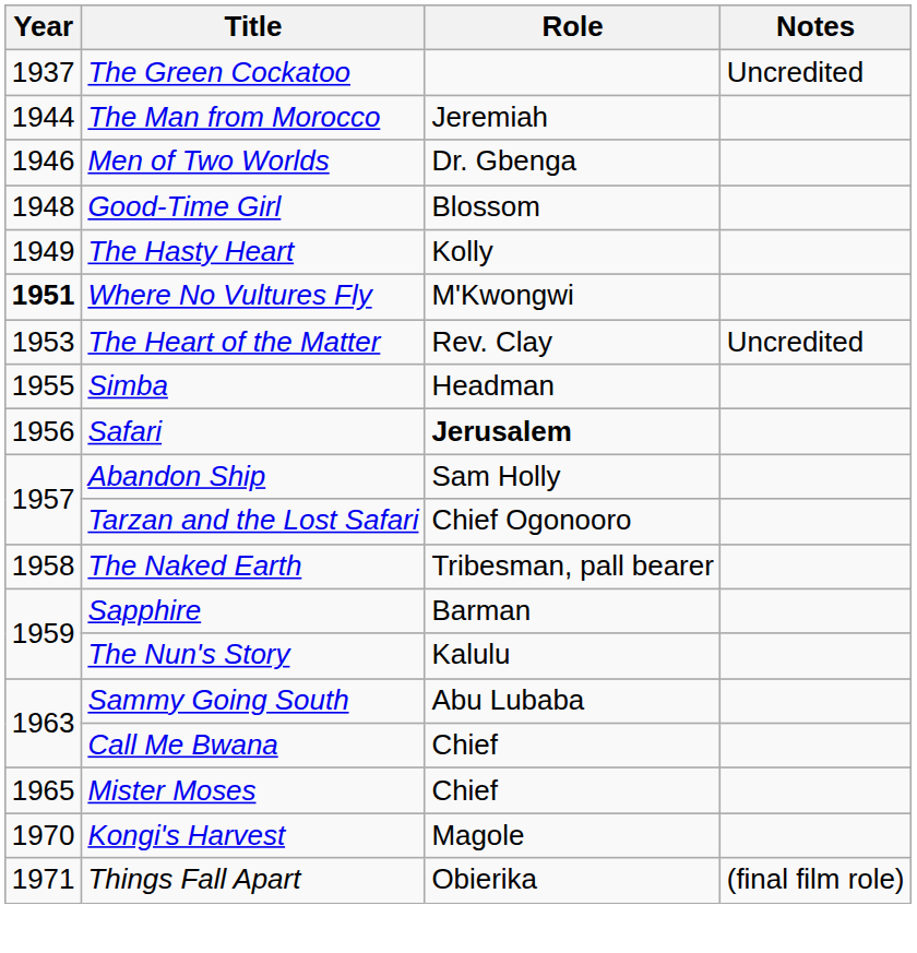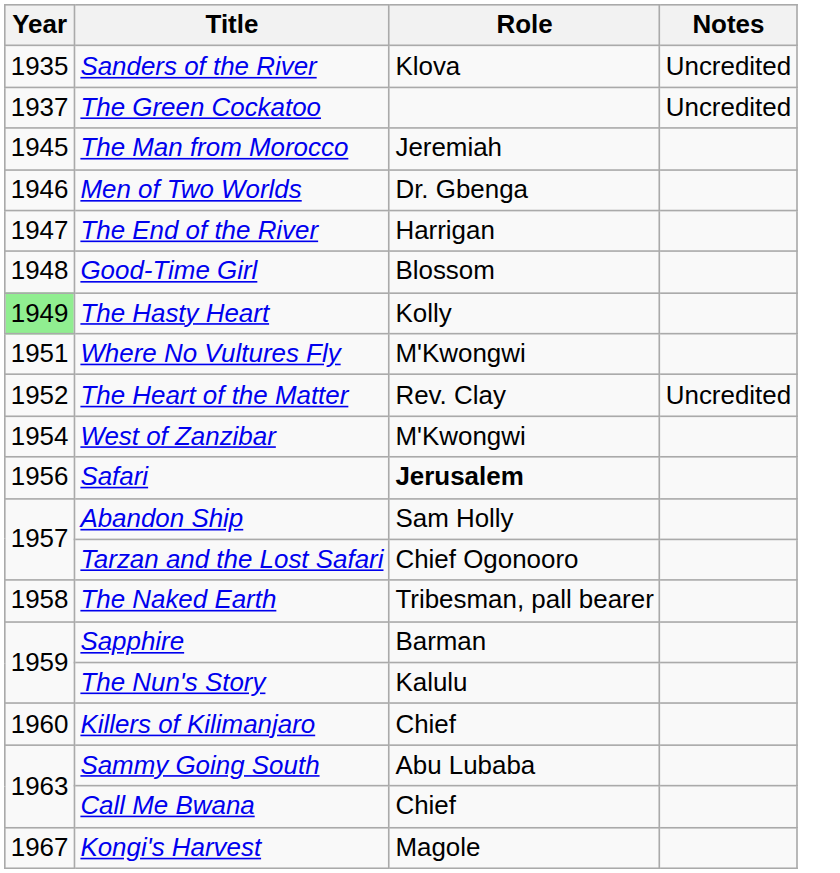 <table class="wikitable">
 <tr>
 <th>Year</th>
 <th>Title</th>
 <th>Role</th>
 <th>Notes</th>
 </tr>
 <tr>
+<td>1935</td>
+<td><em><a href='#'>Sanders of the River</a></em></td>
+<td>Klova</td>
+<td>Uncredited</td>
+</tr>
+<tr>
 <td>1937</td>
 <td><em><a href='#'>The Green Cockatoo</a></em></td>
 <td></td>
 <td>Uncredited</td>
 </tr>
 <tr>
-<td>1944</td>
+<td>1945</td>
 <td><em><a href='#'>The Man from Morocco</a></em></td>
 <td>Jeremiah</td>
 <td></td>
 </tr>
 <tr>
 <td>1946</td>
 <td><em><a href='#'>Men of Two Worlds</a></em></td>
 <td>Dr. Gbenga</td>
 <td></td>
 </tr>
 <tr>
+<td>1947</td>
+<td><em><a href='#'>The End of the River</a></em></td>
+<td>Harrigan</td>
+<td></td>
+</tr>
+<tr>
 <td>1948</td>
 <td><em><a href='#'>Good-Time Girl</a></em></td>
 <td>Blossom</td>
 <td></td>
 </tr>
 <tr>
-<td>1949</td>
+<td style="background: lightgreen;">1949</td>
 <td><em><a href='#'>The Hasty Heart</a></em></td>
 <td>Kolly</td>
 <td></td>
 </tr>
 <tr>
-<td><strong>1951</strong></td>
+<td>1951</td>
 <td><em><a href='#'>Where No Vultures Fly</a></em></td>
 <td>M'Kwongwi</td>
 <td></td>
 </tr>
 <tr>
-<td>1953</td>
+<td>1952</td>
 <td><em><a href='#'>The Heart of the Matter</a></em></td>
 <td>Rev. Clay</td>
 <td>Uncredited</td>
 </tr>
 <tr>
-<td>1955</td>
-<td><em><a href='#'>Simba</a></em></td>
-<td>Headman</td>
+<td>1954</td>
+<td><em><a href='#'>West of Zanzibar</a></em></td>
+<td>M'Kwongwi</td>
 <td></td>
 </tr>
 <tr>
 <td>1956</td>
 <td><em><a href='#'>Safari</a></em></td>
 <td><strong>Jerusalem</strong></td>
 <td></td>
 </tr>
 <tr>
 <td rowspan=2>1957</td>
 <td><em><a href='#'>Abandon Ship</a></em></td>
 <td>Sam Holly</td>
 <td></td>
 </tr>
 <tr>
 <td><em><a href='#'>Tarzan and the Lost Safari</a></em></td>
 <td>Chief Ogonooro</td>
 <td></td>
 </tr>
 <tr>
 <td>1958</td>
 <td><em><a href='#'>The Naked Earth</a></em></td>
 <td>Tribesman, pall bearer</td>
 <td></td>
 </tr>
 <tr>
 <td rowspan=2>1959</td>
 <td><em><a href='#'>Sapphire</a></em></td>
 <td>Barman</td>
 <td></td>
 </tr>
 <tr>
 <td><em><a href='#'>The Nun's Story</a></em></td>
 <td>Kalulu</td>
 <td></td>
 </tr>
 <tr>
+<td>1960</td>
+<td><em><a href='#'>Killers of Kilimanjaro</a></em></td>
+<td>Chief</td>
+<td></td>
+</tr>
+<tr>
 <td rowspan=2>1963</td>
 <td><em><a href='#'>Sammy Going South</a></em></td>
 <td>Abu Lubaba</td>
 <td></td>
 </tr>
 <tr>
 <td><em><a href='#'>Call Me Bwana</a></em></td>
 <td>Chief</td>
 <td></td>
 </tr>
 <tr>
-<td>1965</td>
-<td><em><a href='#'>Mister Moses</a></em></td>
-<td>Chief</td>
-<td></td>
-</tr>
-<tr>
-<td>1970</td>
+<td>1967</td>
 <td><em><a href='#'>Kongi's Harvest</a></em></td>
 <td>Magole</td>
 <td></td>
 </tr>
-<tr>
-<td>1971</td>
-<td><em>Things Fall Apart</em></td>
-<td>Obierika</td>
-<td>(final film role)</td>
-</tr>
 </table>
